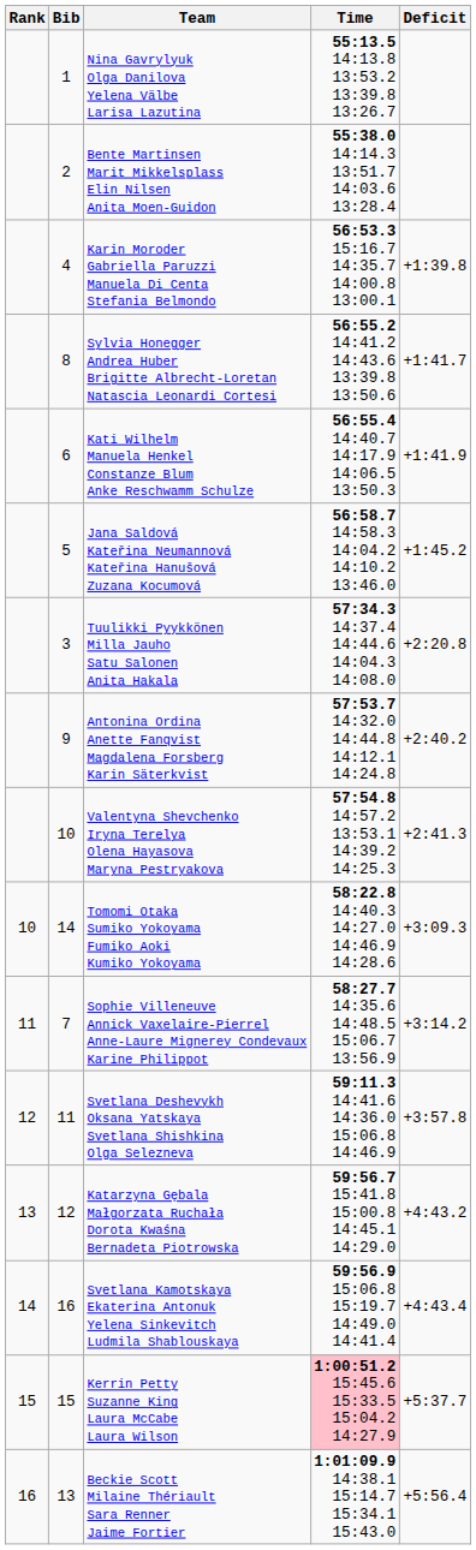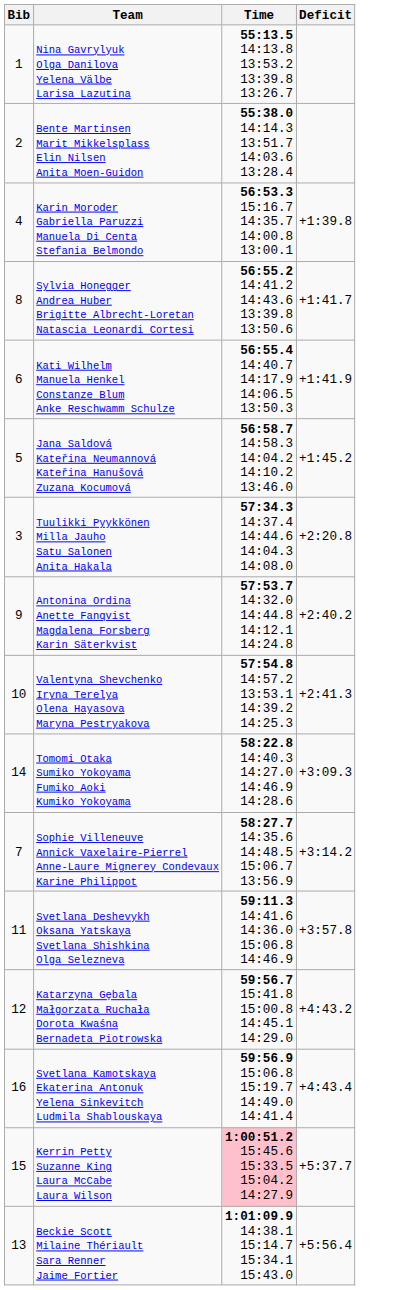 <table class="wikitable sortable" style="text-align:center">
 <tr>
-<th>Rank</th>
 <th>Bib</th>
 <th>Team</th>
 <th>Time</th>
 <th>Deficit</th>
 </tr>
 <tr>
-<td></td>
 <td>1</td>
 <td align="left"> <small><br><a href='#'>Nina Gavrylyuk</a><br><a href='#'>Olga Danilova</a><br> <a href='#'>Yelena Välbe</a><br><a href='#'>Larisa Lazutina</a></small></td>
 <td align="right"><strong>55:13.5</strong><br>14:13.8<br>13:53.2<br>13:39.8<br>13:26.7</td>
 <td></td>
 </tr>
 <tr>
-<td></td>
 <td>2</td>
 <td align="left"> <small><br> <a href='#'>Bente Martinsen</a><br><a href='#'>Marit Mikkelsplass</a><br><a href='#'>Elin Nilsen</a><br><a href='#'>Anita Moen-Guidon</a> </small></td>
 <td align="right"><strong>55:38.0</strong><br>14:14.3<br>13:51.7<br>14:03.6<br>13:28.4</td>
 <td align="right"></td>
 </tr>
 <tr>
-<td></td>
 <td>4</td>
 <td align="left"> <small><br><a href='#'>Karin Moroder</a><br><a href='#'>Gabriella Paruzzi</a><br><a href='#'>Manuela Di Centa</a><br> <a href='#'>Stefania Belmondo</a></small></td>
 <td align="right"><strong>56:53.3</strong><br>15:16.7<br>14:35.7<br>14:00.8<br>13:00.1</td>
 <td align="right">+1:39.8</td>
 </tr>
 <tr>
-<td></td>
 <td>8</td>
 <td align="left"> <small><br><a href='#'>Sylvia Honegger</a><br><a href='#'>Andrea Huber</a><br><a href='#'>Brigitte Albrecht-Loretan</a><br> <a href='#'>Natascia Leonardi Cortesi</a></small></td>
 <td align="right"><strong>56:55.2</strong><br>14:41.2<br>14:43.6<br>13:39.8<br>13:50.6</td>
 <td align="right">+1:41.7</td>
 </tr>
 <tr>
-<td></td>
 <td>6</td>
 <td align="left"> <small><br><a href='#'>Kati Wilhelm</a><br><a href='#'>Manuela Henkel</a><br><a href='#'>Constanze Blum</a><br><a href='#'>Anke Reschwamm Schulze</a></small></td>
 <td align="right"><strong>56:55.4</strong><br>14:40.7<br>14:17.9<br>14:06.5<br>13:50.3</td>
 <td align="right">+1:41.9</td>
 </tr>
 <tr>
-<td></td>
 <td>5</td>
 <td align="left"> <small><br><a href='#'>Jana Saldová</a><br><a href='#'>Kateřina Neumannová</a><br> <a href='#'>Kateřina Hanušová</a><br><a href='#'>Zuzana Kocumová</a></small></td>
 <td align="right"><strong>56:58.7</strong><br>14:58.3<br>14:04.2<br>14:10.2<br>13:46.0</td>
 <td align="right">+1:45.2</td>
 </tr>
 <tr>
-<td></td>
 <td>3</td>
 <td align="left"> <small><br><a href='#'>Tuulikki Pyykkönen</a><br><a href='#'>Milla Jauho</a><br><a href='#'>Satu Salonen</a><br> <a href='#'>Anita Hakala</a></small></td>
 <td align="right"><strong>57:34.3</strong><br>14:37.4<br>14:44.6<br>14:04.3<br>14:08.0</td>
 <td align="right">+2:20.8</td>
 </tr>
 <tr>
-<td></td>
 <td>9</td>
 <td align="left"> <small><br><a href='#'>Antonina Ordina</a><br><a href='#'>Anette Fanqvist</a><br><a href='#'>Magdalena Forsberg</a><br> <a href='#'>Karin Säterkvist</a></small></td>
 <td align="right"><strong>57:53.7</strong><br>14:32.0<br>14:44.8<br>14:12.1<br>14:24.8</td>
 <td align="right">+2:40.2</td>
 </tr>
 <tr>
-<td></td>
 <td>10</td>
 <td align="left"> <small><br><a href='#'>Valentyna Shevchenko</a><br> <a href='#'>Iryna Terelya</a><br><a href='#'>Olena Hayasova</a><br><a href='#'>Maryna Pestryakova</a></small></td>
 <td align="right"><strong>57:54.8</strong><br>14:57.2<br>13:53.1<br>14:39.2<br>14:25.3</td>
 <td align="right">+2:41.3</td>
 </tr>
 <tr>
-<td>10</td>
 <td>14</td>
 <td align="left"> <small><br><a href='#'>Tomomi Otaka</a><br> <a href='#'>Sumiko Yokoyama</a><br><a href='#'>Fumiko Aoki</a><br><a href='#'>Kumiko Yokoyama</a></small></td>
 <td align="right"><strong>58:22.8</strong><br>14:40.3<br>14:27.0<br>14:46.9<br>14:28.6</td>
 <td align="right">+3:09.3</td>
 </tr>
 <tr>
-<td>11</td>
 <td>7</td>
 <td align="left"> <small><br><a href='#'>Sophie Villeneuve</a><br><a href='#'>Annick Vaxelaire-Pierrel</a><br> <a href='#'>Anne-Laure Mignerey Condevaux</a><br><a href='#'>Karine Philippot</a></small></td>
 <td align="right"><strong>58:27.7</strong><br>14:35.6<br>14:48.5<br>15:06.7<br>13:56.9</td>
 <td align="right">+3:14.2</td>
 </tr>
 <tr>
-<td>12</td>
 <td>11</td>
 <td align="left"> <small><br><a href='#'>Svetlana Deshevykh</a><br><a href='#'>Oksana Yatskaya</a><br> <a href='#'>Svetlana Shishkina</a><br><a href='#'>Olga Selezneva</a></small></td>
 <td align="right"><strong>59:11.3</strong><br>14:41.6<br>14:36.0<br>15:06.8<br>14:46.9</td>
 <td align="right">+3:57.8</td>
 </tr>
 <tr>
-<td>13</td>
 <td>12</td>
 <td align="left"> <small><br><a href='#'>Katarzyna Gębala</a><br><a href='#'>Małgorzata Ruchała</a><br><a href='#'>Dorota Kwaśna</a><br> <a href='#'>Bernadeta Piotrowska</a></small></td>
 <td align="right"><strong>59:56.7</strong><br>15:41.8<br>15:00.8<br>14:45.1<br>14:29.0</td>
 <td align="right">+4:43.2</td>
 </tr>
 <tr>
-<td>14</td>
 <td>16</td>
 <td align="left"> <small><br><a href='#'>Svetlana Kamotskaya</a><br><a href='#'>Ekaterina Antonuk</a><br><a href='#'>Yelena Sinkevitch</a><br> <a href='#'>Ludmila Shablouskaya</a></small></td>
 <td align="right"><strong>59:56.9</strong><br>15:06.8<br>15:19.7<br>14:49.0<br>14:41.4</td>
 <td align="right">+4:43.4</td>
 </tr>
 <tr>
 <td>15</td>
-<td>15</td>
 <td align="left"> <small><br><a href='#'>Kerrin Petty</a><br><a href='#'>Suzanne King</a><br><a href='#'>Laura McCabe</a><br> <a href='#'>Laura Wilson</a></small></td>
 <td align="right" style="background: pink;"><strong>1:00:51.2</strong><br>15:45.6<br>15:33.5<br>15:04.2<br>14:27.9</td>
 <td align="right">+5:37.7</td>
 </tr>
 <tr>
-<td>16</td>
 <td>13</td>
 <td align="left"> <small><br> <a href='#'>Beckie Scott</a><br><a href='#'>Milaine Thériault</a><br><a href='#'>Sara Renner</a><br><a href='#'>Jaime Fortier</a></small></td>
 <td align="right"><strong>1:01:09.9</strong><br>14:38.1<br>15:14.7<br>15:34.1<br>15:43.0</td>
 <td align="right">+5:56.4</td>
 </tr>
 </table>
